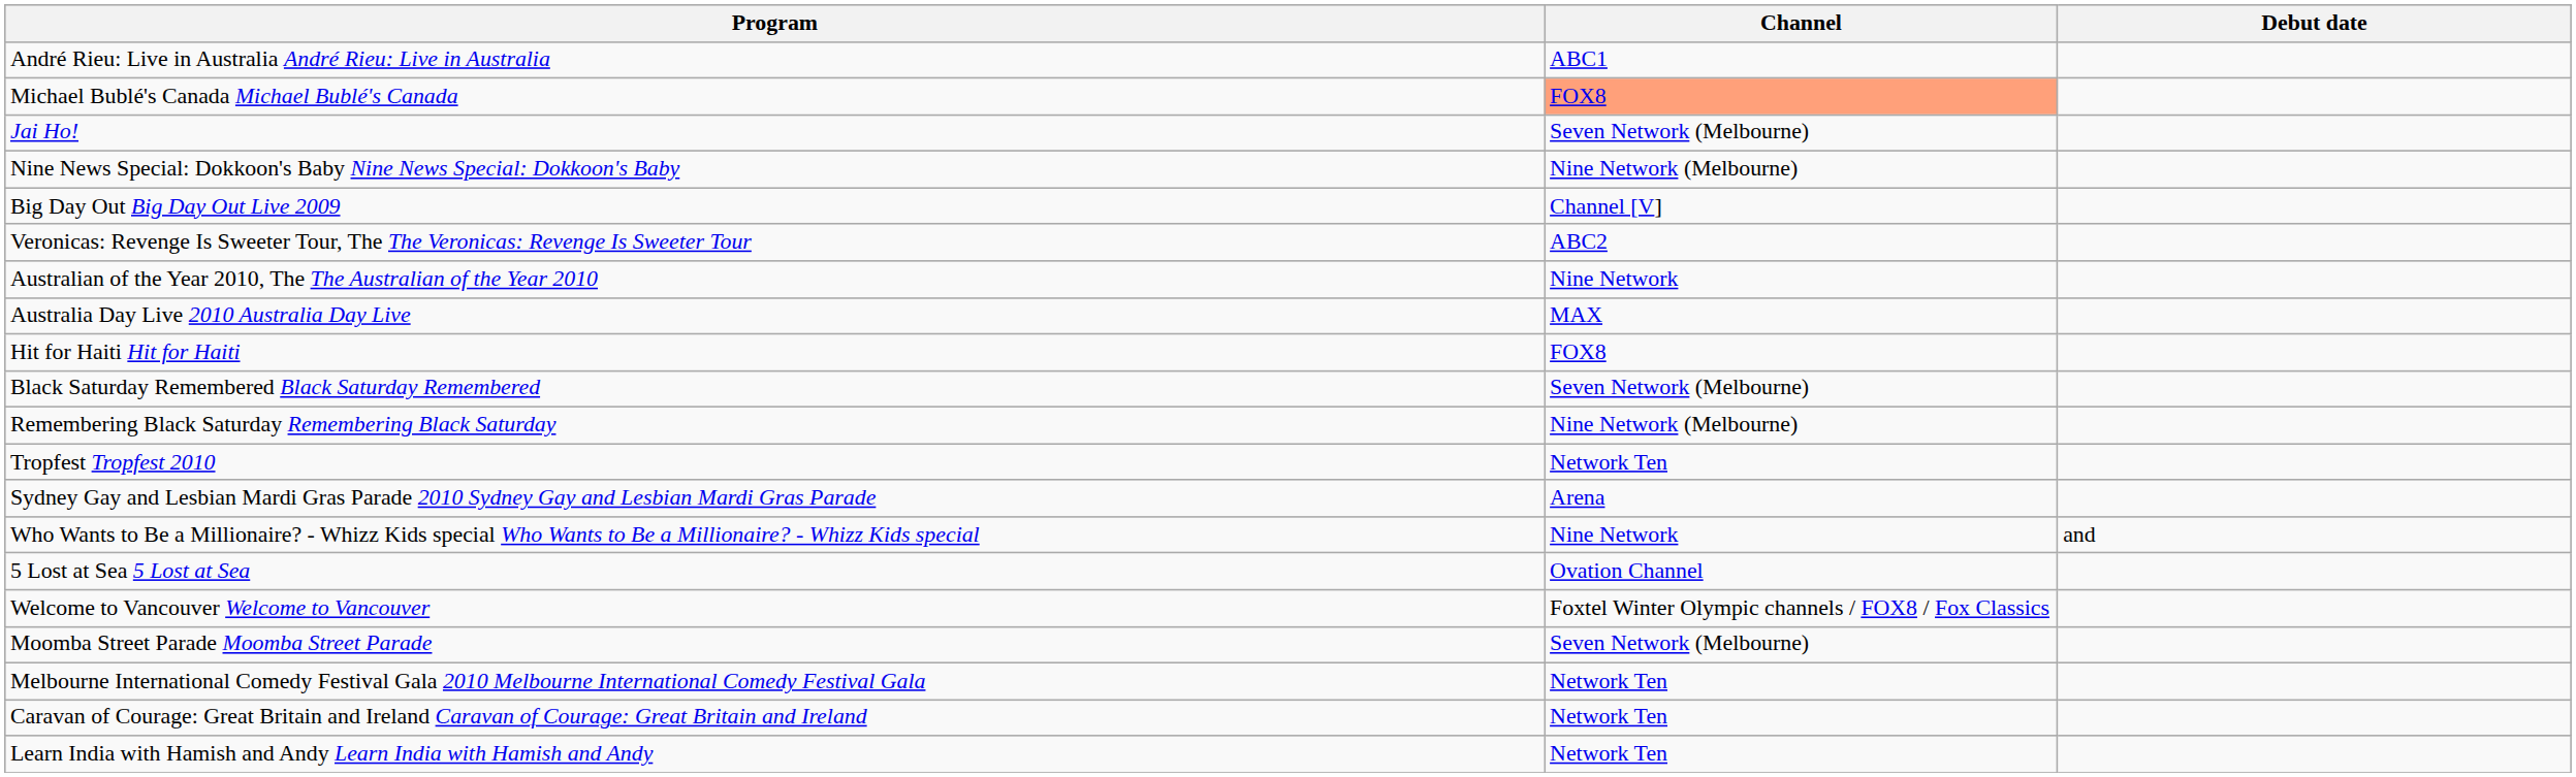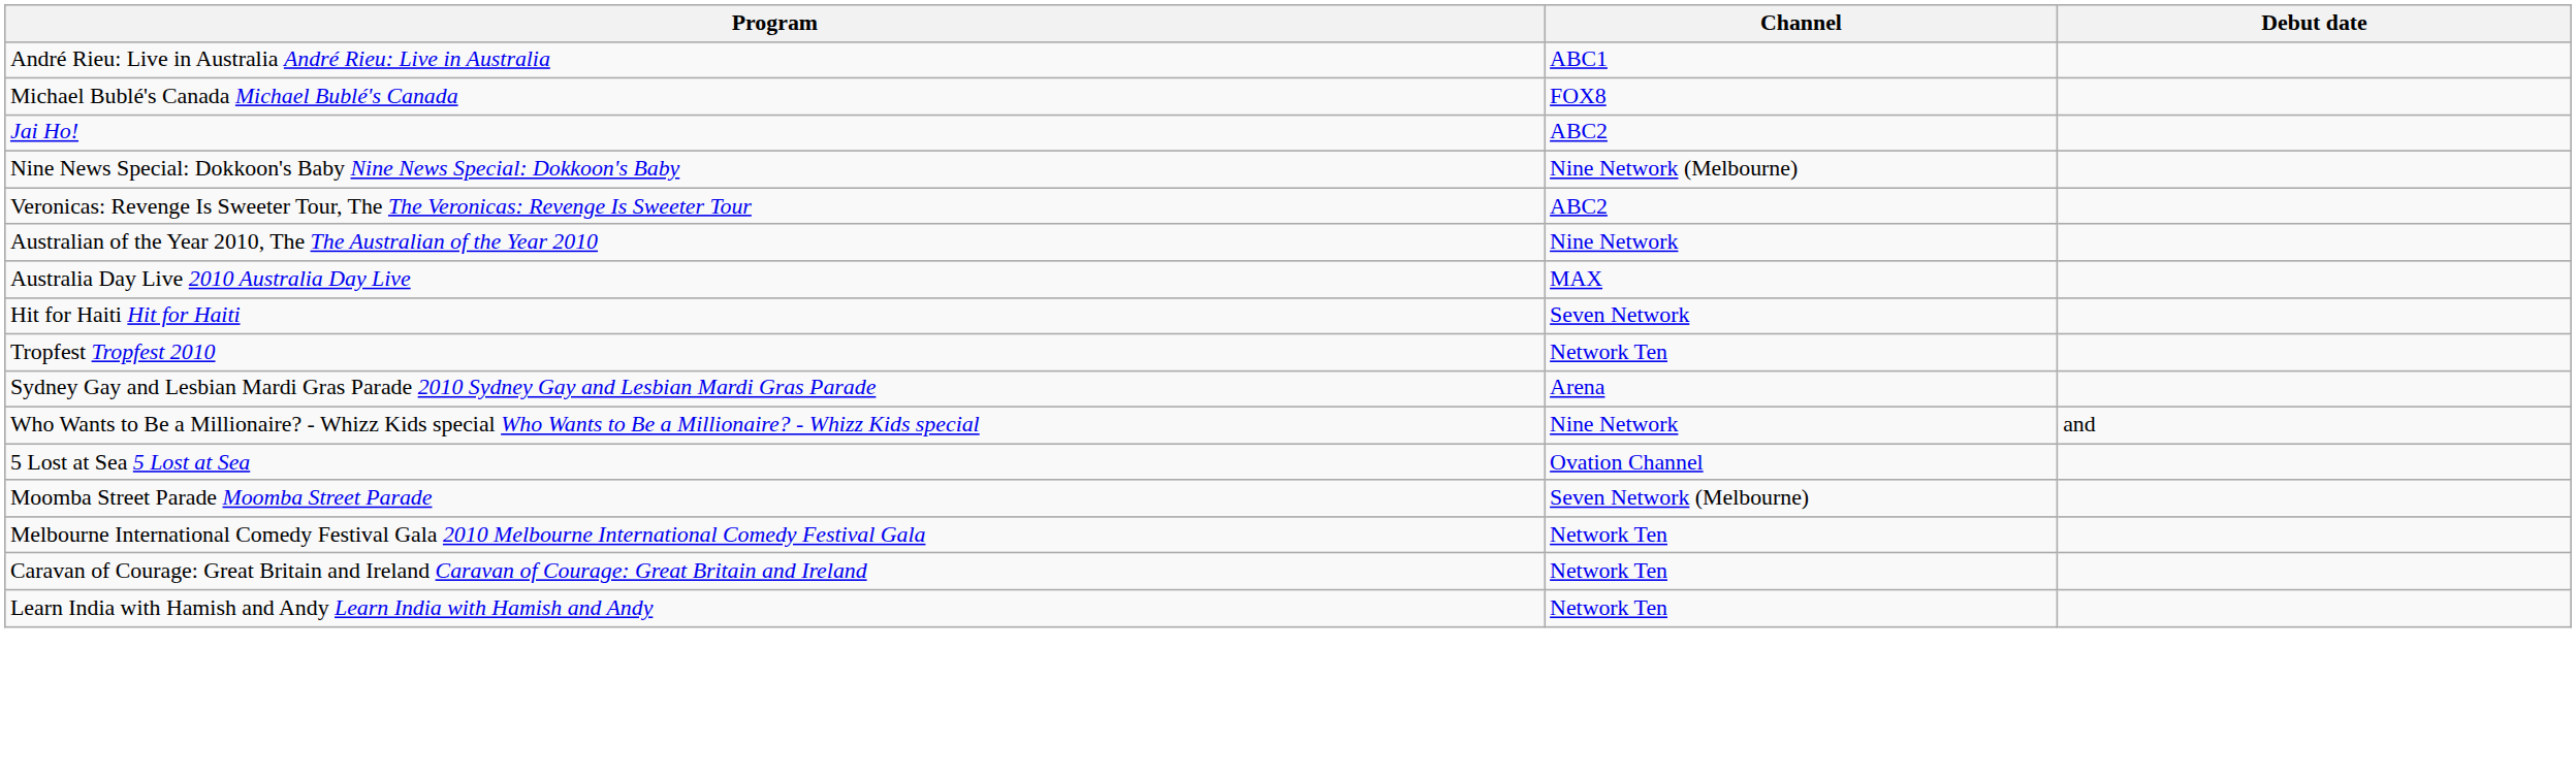 <table class="wikitable sortable" width="100%" style="font-size:87%;">
 <tr bgcolor="#efefef">
 <th width=60%>Program</th>
 <th width=20%>Channel</th>
 <th width=20%>Debut date</th>
 </tr>
 <tr>
 <td><span>André Rieu: Live in Australia</span> <em><a href='#'>André Rieu: Live in Australia</a></em></td>
 <td><a href='#'>ABC1</a></td>
 <td></td>
 </tr>
 <tr>
 <td><span>Michael Bublé's Canada</span> <em><a href='#'>Michael Bublé's Canada</a></em></td>
-<td style="background: lightsalmon;"><a href='#'>FOX8</a></td>
+<td><a href='#'>FOX8</a></td>
 <td></td>
 </tr>
 <tr>
 <td><em><a href='#'>Jai Ho!</a></em></td>
-<td><a href='#'>Seven Network</a> (Melbourne)</td>
+<td><a href='#'>ABC2</a></td>
 <td></td>
 </tr>
 <tr>
 <td><span>Nine News Special: Dokkoon's Baby</span> <em><a href='#'>Nine News Special: Dokkoon's Baby</a></em></td>
 <td><a href='#'>Nine Network</a> (Melbourne)</td>
-<td></td>
-</tr>
-<tr>
-<td><span>Big Day Out</span> <em><a href='#'>Big Day Out Live 2009</a></em></td>
-<td><a href='#'>Channel [V</a>]</td>
 <td></td>
 </tr>
 <tr>
 <td><span>Veronicas: Revenge Is Sweeter Tour, The</span> <em><a href='#'>The Veronicas: Revenge Is Sweeter Tour</a></em></td>
 <td><a href='#'>ABC2</a></td>
 <td></td>
 </tr>
 <tr>
 <td><span>Australian of the Year 2010, The</span> <em><a href='#'>The Australian of the Year 2010</a></em></td>
 <td><a href='#'>Nine Network</a></td>
 <td></td>
 </tr>
 <tr>
 <td><span>Australia Day Live</span> <em><a href='#'>2010 Australia Day Live</a></em></td>
 <td><a href='#'>MAX</a></td>
 <td></td>
 </tr>
 <tr>
 <td><span>Hit for Haiti</span> <em><a href='#'>Hit for Haiti</a></em></td>
-<td><a href='#'>FOX8</a></td>
-<td></td>
-</tr>
-<tr>
-<td><span>Black Saturday Remembered</span> <em><a href='#'>Black Saturday Remembered</a></em></td>
-<td><a href='#'>Seven Network</a> (Melbourne)</td>
-<td></td>
-</tr>
-<tr>
-<td><span>Remembering Black Saturday</span> <em><a href='#'>Remembering Black Saturday</a></em></td>
-<td><a href='#'>Nine Network</a> (Melbourne)</td>
+<td><a href='#'>Seven Network</a></td>
 <td></td>
 </tr>
 <tr>
 <td><span>Tropfest</span> <em><a href='#'>Tropfest 2010</a></em></td>
 <td><a href='#'>Network Ten</a></td>
 <td></td>
 </tr>
 <tr>
 <td><span>Sydney Gay and Lesbian Mardi Gras Parade</span> <em><a href='#'>2010 Sydney Gay and Lesbian Mardi Gras Parade</a></em></td>
 <td><a href='#'>Arena</a></td>
 <td></td>
 </tr>
 <tr>
 <td><span>Who Wants to Be a Millionaire? - Whizz Kids special</span> <em><a href='#'>Who Wants to Be a Millionaire? - Whizz Kids special</a></em></td>
 <td><a href='#'>Nine Network</a></td>
 <td> and </td>
 </tr>
 <tr>
 <td><span>5 Lost at Sea</span> <em><a href='#'>5 Lost at Sea</a></em></td>
 <td><a href='#'>Ovation Channel</a></td>
 <td></td>
 </tr>
 <tr>
-<td><span>Welcome to Vancouver</span> <em><a href='#'>Welcome to Vancouver</a></em></td>
-<td>Foxtel Winter Olympic channels / <a href='#'>FOX8</a> / <a href='#'>Fox Classics</a></td>
-<td></td>
-</tr>
-<tr>
 <td><span>Moomba Street Parade</span> <em><a href='#'>Moomba Street Parade</a></em></td>
 <td><a href='#'>Seven Network</a> (Melbourne)</td>
 <td></td>
 </tr>
 <tr>
 <td><span>Melbourne International Comedy Festival Gala</span> <em><a href='#'>2010 Melbourne International Comedy Festival Gala</a></em></td>
 <td><a href='#'>Network Ten</a></td>
 <td></td>
 </tr>
 <tr>
 <td><span>Caravan of Courage: Great Britain and Ireland</span> <em><a href='#'>Caravan of Courage: Great Britain and Ireland</a></em></td>
 <td><a href='#'>Network Ten</a></td>
 <td></td>
 </tr>
 <tr>
 <td><span>Learn India with Hamish and Andy</span> <em><a href='#'>Learn India with Hamish and Andy</a></em></td>
 <td><a href='#'>Network Ten</a></td>
 <td></td>
 </tr>
 </table>
